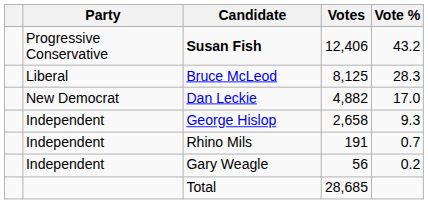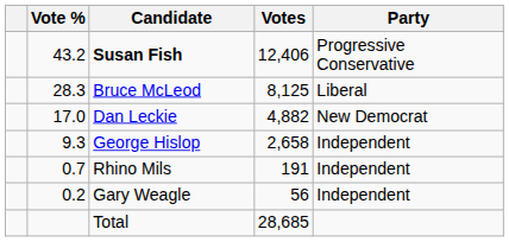 <table class="wikitable">
 <tr>
 <th></th>
-<th scope="col" width="175">Party</th>
+<th>Vote %</th>
 <th scope="col" width="150">Candidate</th>
 <th>Votes</th>
-<th>Vote %</th>
+<th scope="col" width="175">Party</th>
 </tr>
 <tr>
 <td>   </td>
-<td>Progressive Conservative</td>
+<td align=right>43.2</td>
 <td><strong>Susan Fish</strong></td>
 <td align=right>12,406</td>
-<td align=right>43.2</td>
+<td>Progressive Conservative</td>
 </tr>
 <tr |>
 <td>   </td>
-<td>Liberal</td>
+<td align=right>28.3</td>
 <td><a href='#'>Bruce McLeod</a></td>
 <td align=right>8,125</td>
-<td align=right>28.3</td>
+<td>Liberal</td>
 </tr>
 <tr |>
 <td>   </td>
-<td>New Democrat</td>
+<td align=right>17.0</td>
 <td><a href='#'>Dan Leckie</a></td>
 <td align=right>4,882</td>
-<td align=right>17.0</td>
+<td>New Democrat</td>
 </tr>
 <tr |>
 <td>   </td>
-<td>Independent</td>
+<td align=right>9.3<br></td>
 <td><a href='#'>George Hislop</a></td>
 <td align=right>2,658</td>
-<td align=right>9.3<br></td>
+<td>Independent</td>
 </tr>
 <tr |>
 <td>   </td>
-<td>Independent</td>
+<td align=right>0.7</td>
 <td>Rhino Mils</td>
 <td align=right>191</td>
-<td align=right>0.7</td>
+<td>Independent</td>
 </tr>
 <tr |>
 <td>   </td>
-<td>Independent</td>
+<td align=right>0.2</td>
 <td>Gary Weagle</td>
 <td align=right>56</td>
-<td align=right>0.2</td>
+<td>Independent</td>
 </tr>
 <tr |>
 <td></td>
 <td></td>
 <td>Total</td>
 <td align=right>28,685</td>
 <td></td>
 </tr>
 </table>
